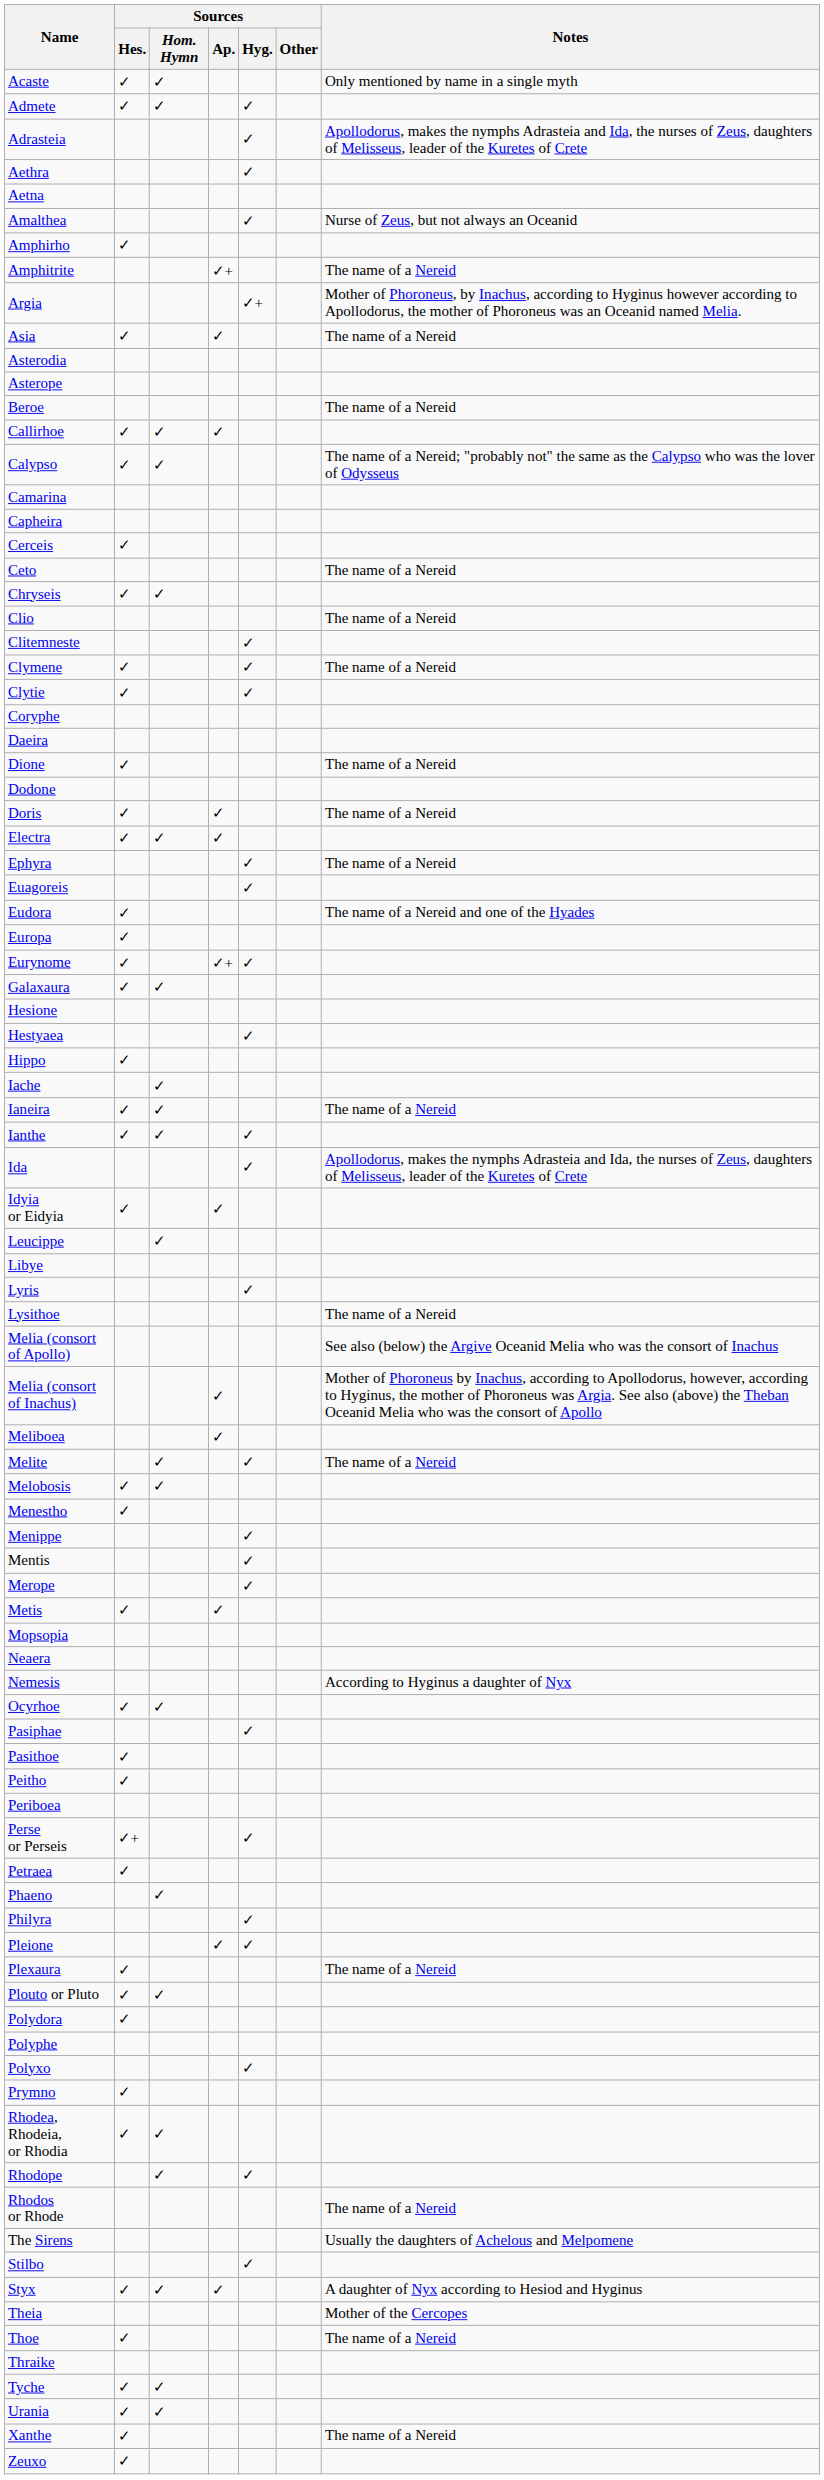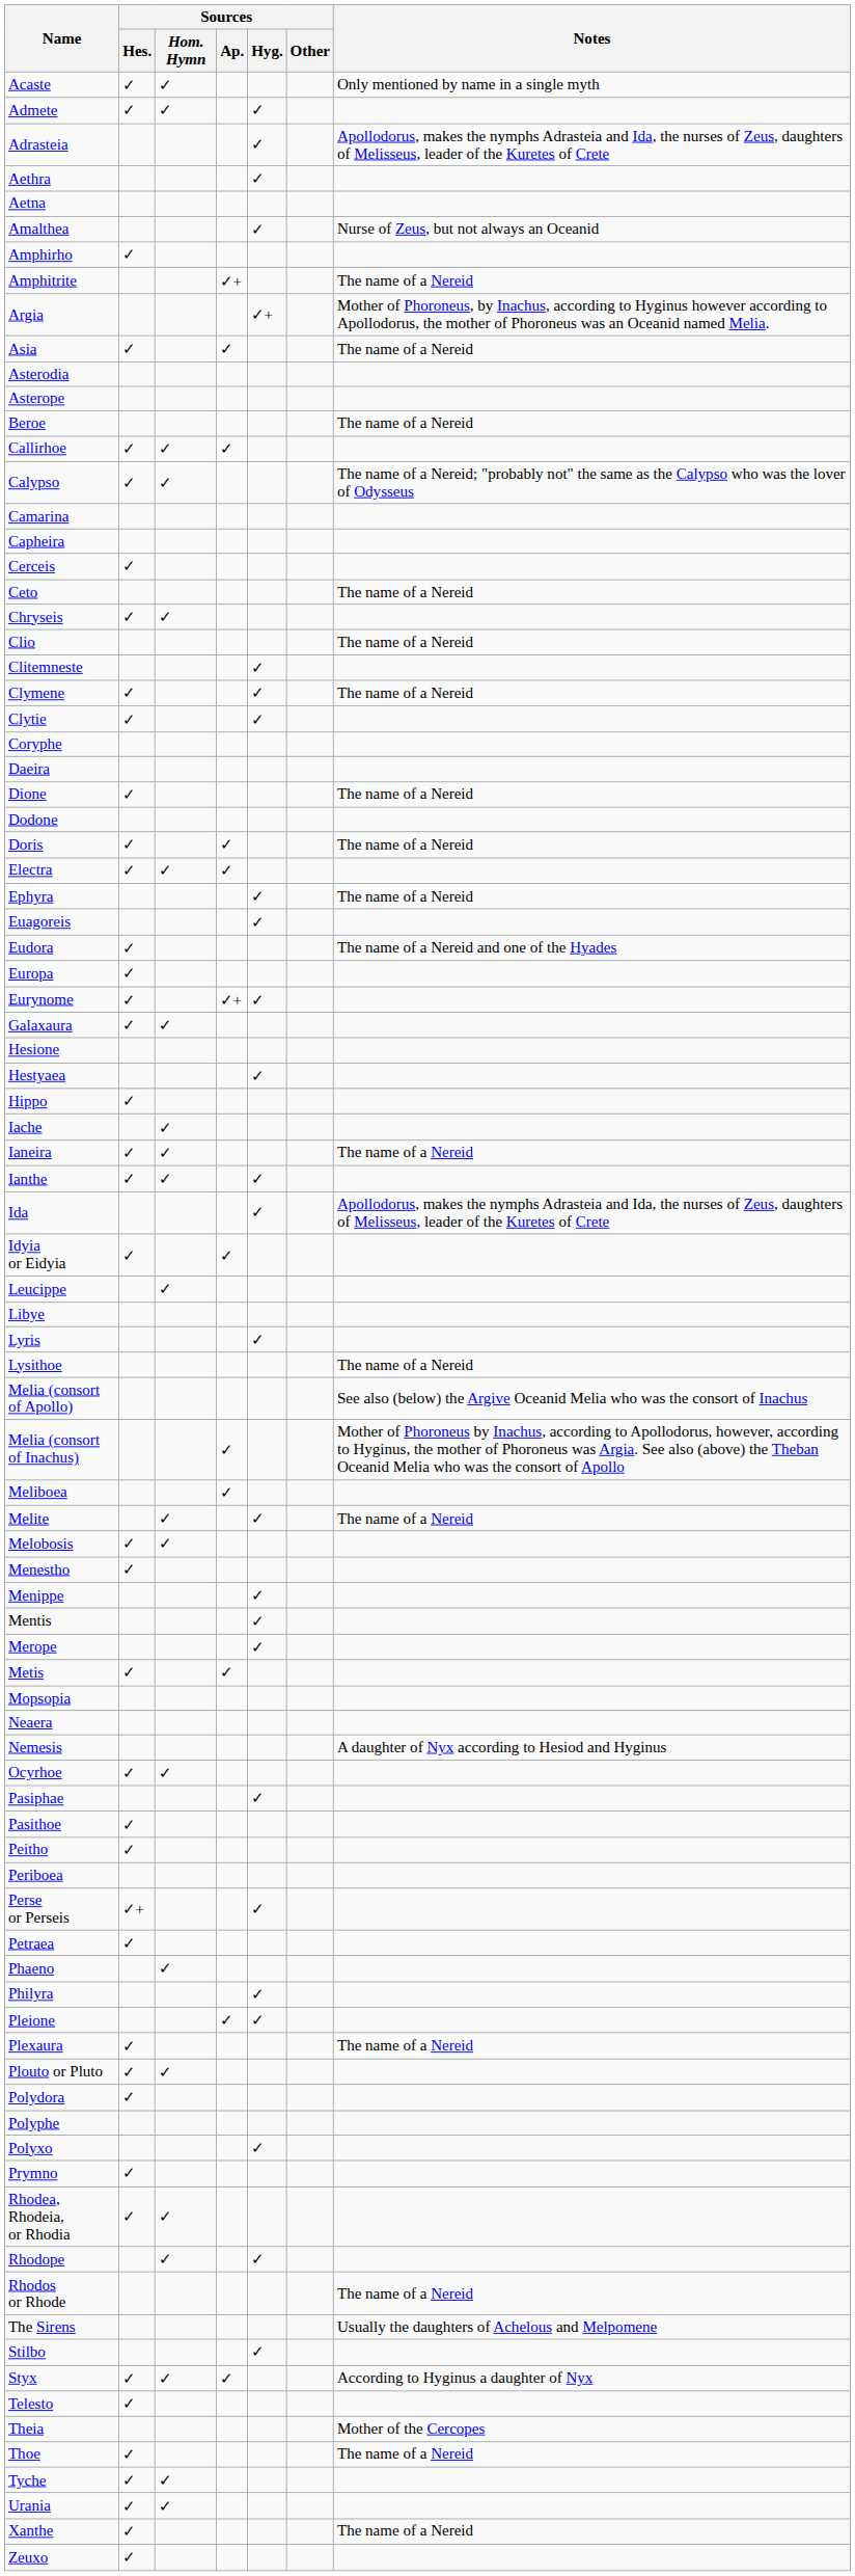 <table class="sortable wikitable" style="text-align:left">
 <tr>
 <th rowspan="2">Name</th>
 <th colspan="5">Sources</th>
 <th rowspan="2">Notes</th>
 </tr>
 <tr>
 <th>Hes.</th>
 <th><em>Hom. Hymn</em></th>
 <th>Ap.</th>
 <th>Hyg.</th>
 <th>Other</th>
 </tr>
 <tr>
 <td><a href='#'>Acaste</a></td>
 <td>✓</td>
 <td>✓</td>
 <td></td>
 <td></td>
 <td></td>
 <td>Only mentioned by name in a single myth</td>
 </tr>
 <tr>
 <td><a href='#'>Admete</a></td>
 <td>✓</td>
 <td>✓</td>
 <td></td>
 <td>✓</td>
 <td></td>
 <td></td>
 </tr>
 <tr>
 <td><a href='#'>Adrasteia</a></td>
 <td></td>
 <td></td>
 <td></td>
 <td>✓</td>
 <td></td>
 <td><a href='#'>Apollodorus</a>,  makes the nymphs Adrasteia and <a href='#'>Ida</a>, the nurses of <a href='#'>Zeus</a>, daughters of <a href='#'>Melisseus</a>, leader of the <a href='#'>Kuretes</a> of <a href='#'>Crete</a></td>
 </tr>
 <tr>
 <td><a href='#'>Aethra</a></td>
 <td></td>
 <td></td>
 <td></td>
 <td>✓</td>
 <td></td>
 <td></td>
 </tr>
 <tr>
 <td><a href='#'>Aetna</a></td>
 <td></td>
 <td></td>
 <td></td>
 <td></td>
 <td></td>
 <td></td>
 </tr>
 <tr>
 <td><a href='#'>Amalthea</a></td>
 <td></td>
 <td></td>
 <td></td>
 <td>✓</td>
 <td></td>
 <td>Nurse of <a href='#'>Zeus</a>, but not always an Oceanid</td>
 </tr>
 <tr>
 <td><a href='#'>Amphirho</a></td>
 <td>✓</td>
 <td></td>
 <td></td>
 <td></td>
 <td></td>
 <td></td>
 </tr>
 <tr>
 <td><a href='#'>Amphitrite</a></td>
 <td></td>
 <td></td>
 <td>✓+</td>
 <td></td>
 <td></td>
 <td>The name of a <a href='#'>Nereid</a></td>
 </tr>
 <tr>
 <td><a href='#'>Argia</a></td>
 <td></td>
 <td></td>
 <td></td>
 <td>✓+</td>
 <td></td>
 <td>Mother of <a href='#'>Phoroneus</a>, by <a href='#'>Inachus</a>, according to Hyginus however according to Apollodorus, the mother of Phoroneus was an Oceanid named <a href='#'>Melia</a>.</td>
 </tr>
 <tr>
 <td><a href='#'>Asia</a></td>
 <td>✓</td>
 <td></td>
 <td>✓</td>
 <td></td>
 <td></td>
 <td>The name of a Nereid</td>
 </tr>
 <tr>
 <td><a href='#'>Asterodia</a></td>
 <td></td>
 <td></td>
 <td></td>
 <td></td>
 <td></td>
 <td></td>
 </tr>
 <tr>
 <td><a href='#'>Asterope</a></td>
 <td></td>
 <td></td>
 <td></td>
 <td></td>
 <td></td>
 <td></td>
 </tr>
 <tr>
 <td><a href='#'>Beroe</a></td>
 <td></td>
 <td></td>
 <td></td>
 <td></td>
 <td></td>
 <td>The name of a Nereid</td>
 </tr>
 <tr>
 <td><a href='#'>Callirhoe</a></td>
 <td>✓</td>
 <td>✓</td>
 <td>✓</td>
 <td></td>
 <td></td>
 <td></td>
 </tr>
 <tr>
 <td><a href='#'>Calypso</a></td>
 <td>✓</td>
 <td>✓</td>
 <td></td>
 <td></td>
 <td></td>
 <td>The name of a Nereid; "probably not" the same as the <a href='#'>Calypso</a> who was the lover of <a href='#'>Odysseus</a></td>
 </tr>
 <tr>
 <td><a href='#'>Camarina</a></td>
 <td></td>
 <td></td>
 <td></td>
 <td></td>
 <td></td>
 <td></td>
 </tr>
 <tr>
 <td><a href='#'>Capheira</a></td>
 <td></td>
 <td></td>
 <td></td>
 <td></td>
 <td></td>
 <td></td>
 </tr>
 <tr>
 <td><a href='#'>Cerceis</a></td>
 <td>✓</td>
 <td></td>
 <td></td>
 <td></td>
 <td></td>
 <td></td>
 </tr>
 <tr>
 <td><a href='#'>Ceto</a></td>
 <td></td>
 <td></td>
 <td></td>
 <td></td>
 <td></td>
 <td>The name of a Nereid</td>
 </tr>
 <tr>
 <td><a href='#'>Chryseis</a></td>
 <td>✓</td>
 <td>✓</td>
 <td></td>
 <td></td>
 <td></td>
 <td></td>
 </tr>
 <tr>
 <td><a href='#'>Clio</a></td>
 <td></td>
 <td></td>
 <td></td>
 <td></td>
 <td></td>
 <td>The name of a Nereid</td>
 </tr>
 <tr>
 <td><a href='#'>Clitemneste</a></td>
 <td></td>
 <td></td>
 <td></td>
 <td>✓</td>
 <td></td>
 <td></td>
 </tr>
 <tr>
 <td><a href='#'>Clymene</a></td>
 <td>✓</td>
 <td></td>
 <td></td>
 <td>✓</td>
 <td></td>
 <td>The name of a Nereid</td>
 </tr>
 <tr>
 <td><a href='#'>Clytie</a></td>
 <td>✓</td>
 <td></td>
 <td></td>
 <td>✓</td>
 <td></td>
 <td></td>
 </tr>
 <tr>
 <td><a href='#'>Coryphe</a></td>
 <td></td>
 <td></td>
 <td></td>
 <td></td>
 <td></td>
 <td></td>
 </tr>
 <tr>
 <td><a href='#'>Daeira</a></td>
 <td></td>
 <td></td>
 <td></td>
 <td></td>
 <td></td>
 <td></td>
 </tr>
 <tr>
 <td><a href='#'>Dione</a></td>
 <td>✓</td>
 <td></td>
 <td></td>
 <td></td>
 <td></td>
 <td>The name of a Nereid</td>
 </tr>
 <tr>
 <td><a href='#'>Dodone</a></td>
 <td></td>
 <td></td>
 <td></td>
 <td></td>
 <td></td>
 <td></td>
 </tr>
 <tr>
 <td><a href='#'>Doris</a></td>
 <td>✓</td>
 <td></td>
 <td>✓</td>
 <td></td>
 <td></td>
 <td>The name of a Nereid</td>
 </tr>
 <tr>
 <td><a href='#'>Electra</a></td>
 <td>✓</td>
 <td>✓</td>
 <td>✓</td>
 <td></td>
 <td></td>
 <td></td>
 </tr>
 <tr>
 <td><a href='#'>Ephyra</a></td>
 <td></td>
 <td></td>
 <td></td>
 <td>✓</td>
 <td></td>
 <td>The name of a Nereid</td>
 </tr>
 <tr>
 <td><a href='#'>Euagoreis</a></td>
 <td></td>
 <td></td>
 <td></td>
 <td>✓</td>
 <td></td>
 <td></td>
 </tr>
 <tr>
 <td><a href='#'>Eudora</a></td>
 <td>✓</td>
 <td></td>
 <td></td>
 <td></td>
 <td></td>
 <td>The name of a Nereid and one of the <a href='#'>Hyades</a></td>
 </tr>
 <tr>
 <td><a href='#'>Europa</a></td>
 <td>✓</td>
 <td></td>
 <td></td>
 <td></td>
 <td></td>
 <td></td>
 </tr>
 <tr>
 <td><a href='#'>Eurynome</a></td>
 <td>✓</td>
 <td></td>
 <td>✓+</td>
 <td>✓</td>
 <td></td>
 <td></td>
 </tr>
 <tr>
 <td><a href='#'>Galaxaura</a></td>
 <td>✓</td>
 <td>✓</td>
 <td></td>
 <td></td>
 <td></td>
 <td></td>
 </tr>
 <tr>
 <td><a href='#'>Hesione</a></td>
 <td></td>
 <td></td>
 <td></td>
 <td></td>
 <td></td>
 <td></td>
 </tr>
 <tr>
 <td><a href='#'>Hestyaea</a></td>
 <td></td>
 <td></td>
 <td></td>
 <td>✓</td>
 <td></td>
 <td></td>
 </tr>
 <tr>
 <td><a href='#'>Hippo</a></td>
 <td>✓</td>
 <td></td>
 <td></td>
 <td></td>
 <td></td>
 <td></td>
 </tr>
 <tr>
 <td><a href='#'>Iache</a></td>
 <td></td>
 <td>✓</td>
 <td></td>
 <td></td>
 <td></td>
 <td></td>
 </tr>
 <tr>
 <td><a href='#'>Ianeira</a></td>
 <td>✓</td>
 <td>✓</td>
 <td></td>
 <td></td>
 <td></td>
 <td>The name of a <a href='#'>Nereid</a></td>
 </tr>
 <tr>
 <td><a href='#'>Ianthe</a></td>
 <td>✓</td>
 <td>✓</td>
 <td></td>
 <td>✓</td>
 <td></td>
 <td></td>
 </tr>
 <tr>
 <td><a href='#'>Ida</a></td>
 <td></td>
 <td></td>
 <td></td>
 <td>✓</td>
 <td></td>
 <td><a href='#'>Apollodorus</a>,  makes the nymphs Adrasteia and Ida, the nurses of <a href='#'>Zeus</a>, daughters of <a href='#'>Melisseus</a>, leader of the <a href='#'>Kuretes</a> of <a href='#'>Crete</a></td>
 </tr>
 <tr>
 <td><a href='#'>Idyia</a><br>or Eidyia</td>
 <td>✓</td>
 <td></td>
 <td>✓</td>
 <td></td>
 <td></td>
 <td></td>
 </tr>
 <tr>
 <td><a href='#'>Leucippe</a></td>
 <td></td>
 <td>✓</td>
 <td></td>
 <td></td>
 <td></td>
 <td></td>
 </tr>
 <tr>
 <td><a href='#'>Libye</a></td>
 <td></td>
 <td></td>
 <td></td>
 <td></td>
 <td></td>
 <td></td>
 </tr>
 <tr>
 <td><a href='#'>Lyris</a></td>
 <td></td>
 <td></td>
 <td></td>
 <td>✓</td>
 <td></td>
 <td></td>
 </tr>
 <tr>
 <td><a href='#'>Lysithoe</a></td>
 <td></td>
 <td></td>
 <td></td>
 <td></td>
 <td></td>
 <td>The name of a Nereid</td>
 </tr>
 <tr>
 <td><a href='#'>Melia (consort of Apollo)</a></td>
 <td></td>
 <td></td>
 <td></td>
 <td></td>
 <td></td>
 <td>See also (below) the <a href='#'>Argive</a> Oceanid Melia who was the consort of <a href='#'>Inachus</a></td>
 </tr>
 <tr>
 <td><a href='#'>Melia (consort of Inachus)</a></td>
 <td></td>
 <td></td>
 <td>✓</td>
 <td></td>
 <td></td>
 <td>Mother of <a href='#'>Phoroneus</a> by <a href='#'>Inachus</a>, according to Apollodorus, however, according to Hyginus, the mother of Phoroneus was <a href='#'>Argia</a>. See also (above) the <a href='#'>Theban</a> Oceanid Melia who was the consort of <a href='#'>Apollo</a></td>
 </tr>
 <tr>
 <td><a href='#'>Meliboea</a></td>
 <td></td>
 <td></td>
 <td>✓</td>
 <td></td>
 <td></td>
 <td></td>
 </tr>
 <tr>
 <td><a href='#'>Melite</a></td>
 <td></td>
 <td>✓</td>
 <td></td>
 <td>✓</td>
 <td></td>
 <td>The name of a <a href='#'>Nereid</a></td>
 </tr>
 <tr>
 <td><a href='#'>Melobosis</a></td>
 <td>✓</td>
 <td>✓</td>
 <td></td>
 <td></td>
 <td></td>
 <td></td>
 </tr>
 <tr>
 <td><a href='#'>Menestho</a></td>
 <td>✓</td>
 <td></td>
 <td></td>
 <td></td>
 <td></td>
 <td></td>
 </tr>
 <tr>
 <td><a href='#'>Menippe</a></td>
 <td></td>
 <td></td>
 <td></td>
 <td>✓</td>
 <td></td>
 <td></td>
 </tr>
 <tr>
 <td>Mentis</td>
 <td></td>
 <td></td>
 <td></td>
 <td>✓</td>
 <td></td>
 <td></td>
 </tr>
 <tr>
 <td><a href='#'>Merope</a></td>
 <td></td>
 <td></td>
 <td></td>
 <td>✓</td>
 <td></td>
 <td></td>
 </tr>
 <tr>
 <td><a href='#'>Metis</a></td>
 <td>✓</td>
 <td></td>
 <td>✓</td>
 <td></td>
 <td></td>
 <td></td>
 </tr>
 <tr>
 <td><a href='#'>Mopsopia</a></td>
 <td></td>
 <td></td>
 <td></td>
 <td></td>
 <td></td>
 <td></td>
 </tr>
 <tr>
 <td><a href='#'>Neaera</a></td>
 <td></td>
 <td></td>
 <td></td>
 <td></td>
 <td></td>
 <td></td>
 </tr>
 <tr>
 <td><a href='#'>Nemesis</a></td>
 <td></td>
 <td></td>
 <td></td>
 <td></td>
 <td></td>
-<td>According to Hyginus a daughter of <a href='#'>Nyx</a></td>
+<td>A daughter of <a href='#'>Nyx</a> according to Hesiod and Hyginus</td>
 </tr>
 <tr>
 <td><a href='#'>Ocyrhoe</a></td>
 <td>✓</td>
 <td>✓</td>
 <td></td>
 <td></td>
 <td></td>
 <td></td>
 </tr>
 <tr>
 <td><a href='#'>Pasiphae</a></td>
 <td></td>
 <td></td>
 <td></td>
 <td>✓</td>
 <td></td>
 <td></td>
 </tr>
 <tr>
 <td><a href='#'>Pasithoe</a></td>
 <td>✓</td>
 <td></td>
 <td></td>
 <td></td>
 <td></td>
 <td></td>
 </tr>
 <tr>
 <td><a href='#'>Peitho</a></td>
 <td>✓</td>
 <td></td>
 <td></td>
 <td></td>
 <td></td>
 <td></td>
 </tr>
 <tr>
 <td><a href='#'>Periboea</a></td>
 <td></td>
 <td></td>
 <td></td>
 <td></td>
 <td></td>
 <td></td>
 </tr>
 <tr>
 <td><a href='#'>Perse</a><br>or Perseis</td>
 <td>✓+</td>
 <td></td>
 <td></td>
 <td>✓</td>
 <td></td>
 <td></td>
 </tr>
 <tr>
 <td><a href='#'>Petraea</a></td>
 <td>✓</td>
 <td></td>
 <td></td>
 <td></td>
 <td></td>
 <td></td>
 </tr>
 <tr>
 <td><a href='#'>Phaeno</a></td>
 <td></td>
 <td>✓</td>
 <td></td>
 <td></td>
 <td></td>
 <td></td>
 </tr>
 <tr>
 <td><a href='#'>Philyra</a></td>
 <td></td>
 <td></td>
 <td></td>
 <td>✓</td>
 <td></td>
 <td></td>
 </tr>
 <tr>
 <td><a href='#'>Pleione</a></td>
 <td></td>
 <td></td>
 <td>✓</td>
 <td>✓</td>
 <td></td>
 <td></td>
 </tr>
 <tr>
 <td><a href='#'>Plexaura</a></td>
 <td>✓</td>
 <td></td>
 <td></td>
 <td></td>
 <td></td>
 <td>The name of a <a href='#'>Nereid</a></td>
 </tr>
 <tr>
 <td><a href='#'>Plouto</a> or Pluto</td>
 <td>✓</td>
 <td>✓</td>
 <td></td>
 <td></td>
 <td></td>
 <td></td>
 </tr>
 <tr>
 <td><a href='#'>Polydora</a></td>
 <td>✓</td>
 <td></td>
 <td></td>
 <td></td>
 <td></td>
 <td></td>
 </tr>
 <tr>
 <td><a href='#'>Polyphe</a></td>
 <td></td>
 <td></td>
 <td></td>
 <td></td>
 <td></td>
 <td></td>
 </tr>
 <tr>
 <td><a href='#'>Polyxo</a></td>
 <td></td>
 <td></td>
 <td></td>
 <td>✓</td>
 <td></td>
 <td></td>
 </tr>
 <tr>
 <td><a href='#'>Prymno</a></td>
 <td>✓</td>
 <td></td>
 <td></td>
 <td></td>
 <td></td>
 <td></td>
 </tr>
 <tr>
 <td><a href='#'>Rhodea</a>,<br>Rhodeia,<br>or Rhodia</td>
 <td>✓</td>
 <td>✓</td>
 <td></td>
 <td></td>
 <td></td>
 <td></td>
 </tr>
 <tr>
 <td><a href='#'>Rhodope</a></td>
 <td></td>
 <td>✓</td>
 <td></td>
 <td>✓</td>
 <td></td>
 <td></td>
 </tr>
 <tr>
 <td><a href='#'>Rhodos</a><br>or Rhode</td>
 <td></td>
 <td></td>
 <td></td>
 <td></td>
 <td></td>
 <td>The name of a <a href='#'>Nereid</a></td>
 </tr>
 <tr>
 <td>The <a href='#'>Sirens</a></td>
 <td></td>
 <td></td>
 <td></td>
 <td></td>
 <td></td>
 <td>Usually the daughters of <a href='#'>Achelous</a> and <a href='#'>Melpomene</a></td>
 </tr>
 <tr>
 <td><a href='#'>Stilbo</a></td>
 <td></td>
 <td></td>
 <td></td>
 <td>✓</td>
 <td></td>
 <td></td>
 </tr>
 <tr>
 <td><a href='#'>Styx</a></td>
 <td>✓</td>
 <td>✓</td>
 <td>✓</td>
 <td></td>
 <td></td>
-<td>A daughter of <a href='#'>Nyx</a> according to Hesiod and Hyginus</td>
+<td>According to Hyginus a daughter of <a href='#'>Nyx</a></td>
+</tr>
+<tr>
+<td><a href='#'>Telesto</a></td>
+<td>✓</td>
+<td></td>
+<td></td>
+<td></td>
+<td></td>
+<td></td>
 </tr>
 <tr>
 <td><a href='#'>Theia</a></td>
 <td></td>
 <td></td>
 <td></td>
 <td></td>
 <td></td>
 <td>Mother of the <a href='#'>Cercopes</a></td>
 </tr>
 <tr>
 <td><a href='#'>Thoe</a></td>
 <td>✓</td>
 <td></td>
 <td></td>
 <td></td>
 <td></td>
 <td>The name of a <a href='#'>Nereid</a></td>
-</tr>
-<tr>
-<td><a href='#'>Thraike</a></td>
-<td></td>
-<td></td>
-<td></td>
-<td></td>
-<td></td>
-<td></td>
 </tr>
 <tr>
 <td><a href='#'>Tyche</a></td>
 <td>✓</td>
 <td>✓</td>
 <td></td>
 <td></td>
 <td></td>
 <td></td>
 </tr>
 <tr>
 <td><a href='#'>Urania</a></td>
 <td>✓</td>
 <td>✓</td>
 <td></td>
 <td></td>
 <td></td>
 <td></td>
 </tr>
 <tr>
 <td><a href='#'>Xanthe</a></td>
 <td>✓</td>
 <td></td>
 <td></td>
 <td></td>
 <td></td>
 <td>The name of a Nereid</td>
 </tr>
 <tr>
 <td><a href='#'>Zeuxo</a></td>
 <td>✓</td>
 <td></td>
 <td></td>
 <td></td>
 <td></td>
 <td></td>
 </tr>
 </table>
